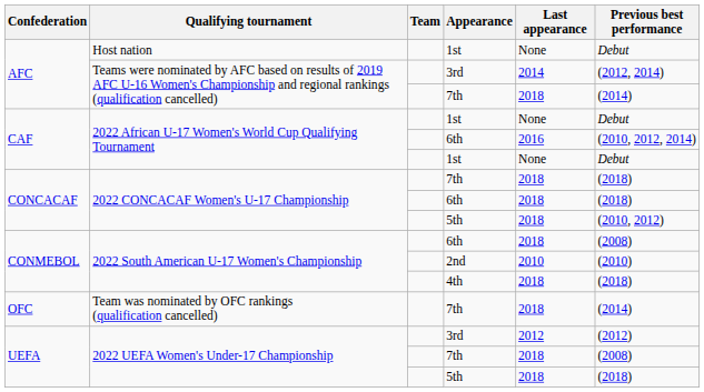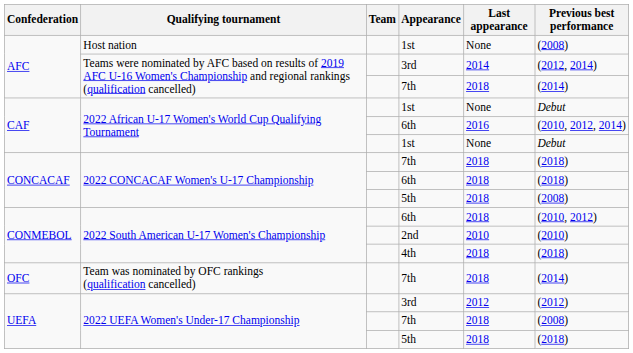 <table class="wikitable sortable">
 <tr>
 <th>Confederation</th>
 <th>Qualifying tournament</th>
 <th>Team</th>
 <th data-sort-type="number">Appearance</th>
 <th>Last appearance</th>
 <th>Previous best performance</th>
 </tr>
 <tr>
 <td rowspan=3><a href='#'>AFC </a><br></td>
 <td>Host nation</td>
 <td></td>
 <td>1st</td>
 <td>None</td>
-<td><em>Debut</em></td>
+<td> (<a href='#'>2008</a>)</td>
 </tr>
 <tr>
 <td rowspan=2>Teams were nominated by AFC based on results of <a href='#'>2019 AFC U-16 Women's Championship</a> and regional rankings (<a href='#'>qualification</a> cancelled)</td>
 <td></td>
 <td>3rd</td>
 <td><a href='#'>2014</a></td>
 <td> (<a href='#'>2012</a>, <a href='#'>2014</a>)</td>
 </tr>
 <tr>
 <td></td>
 <td>7th</td>
 <td><a href='#'>2018</a></td>
 <td> (<a href='#'>2014</a>)</td>
 </tr>
 <tr>
 <td rowspan=3><a href='#'>CAF </a><br></td>
 <td rowspan=3><a href='#'>2022 African U-17 Women's World Cup Qualifying Tournament</a></td>
 <td></td>
 <td>1st</td>
 <td>None</td>
 <td><em>Debut</em></td>
 </tr>
 <tr>
 <td></td>
 <td>6th</td>
 <td><a href='#'>2016</a></td>
 <td> (<a href='#'>2010</a>, <a href='#'>2012</a>, <a href='#'>2014</a>)</td>
 </tr>
 <tr>
 <td></td>
 <td>1st</td>
 <td>None</td>
 <td><em>Debut</em></td>
 </tr>
 <tr>
 <td rowspan=3><a href='#'>CONCACAF </a><br></td>
 <td rowspan=3><a href='#'>2022 CONCACAF Women's U-17 Championship</a></td>
 <td></td>
 <td>7th</td>
 <td><a href='#'>2018</a></td>
 <td> (<a href='#'>2018</a>)</td>
 </tr>
 <tr>
 <td></td>
 <td>6th</td>
 <td><a href='#'>2018</a></td>
 <td> (<a href='#'>2018</a>)</td>
 </tr>
 <tr>
 <td></td>
 <td>5th</td>
 <td><a href='#'>2018</a></td>
-<td> (<a href='#'>2010</a>, <a href='#'>2012</a>)</td>
+<td> (<a href='#'>2008</a>)</td>
 </tr>
 <tr>
 <td rowspan=3><a href='#'>CONMEBOL </a><br></td>
 <td rowspan=3><a href='#'>2022 South American U-17 Women's Championship</a></td>
 <td></td>
 <td>6th</td>
 <td><a href='#'>2018</a></td>
-<td> (<a href='#'>2008</a>)</td>
+<td> (<a href='#'>2010</a>, <a href='#'>2012</a>)</td>
 </tr>
 <tr>
 <td></td>
 <td>2nd</td>
 <td><a href='#'>2010</a></td>
 <td> (<a href='#'>2010</a>)</td>
 </tr>
 <tr>
 <td></td>
 <td>4th</td>
 <td><a href='#'>2018</a></td>
 <td> (<a href='#'>2018</a>)</td>
 </tr>
 <tr>
 <td><a href='#'>OFC </a><br></td>
 <td>Team was nominated by OFC rankings<br>(<a href='#'>qualification</a> cancelled)</td>
 <td></td>
 <td>7th</td>
 <td><a href='#'>2018</a></td>
 <td> (<a href='#'>2014</a>)</td>
 </tr>
 <tr>
 <td rowspan=3><a href='#'>UEFA </a><br></td>
 <td rowspan=3><a href='#'>2022 UEFA Women's Under-17 Championship</a></td>
 <td></td>
 <td>3rd</td>
 <td><a href='#'>2012</a></td>
 <td> (<a href='#'>2012</a>)</td>
 </tr>
 <tr>
 <td></td>
 <td>7th</td>
 <td><a href='#'>2018</a></td>
 <td> (<a href='#'>2008</a>)</td>
 </tr>
 <tr>
 <td></td>
 <td>5th</td>
 <td><a href='#'>2018</a></td>
 <td> (<a href='#'>2018</a>)</td>
 </tr>
 </table>
